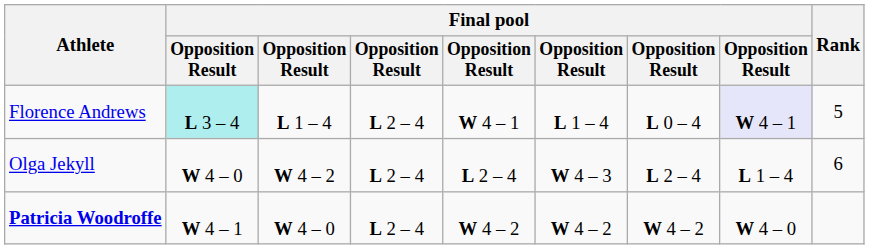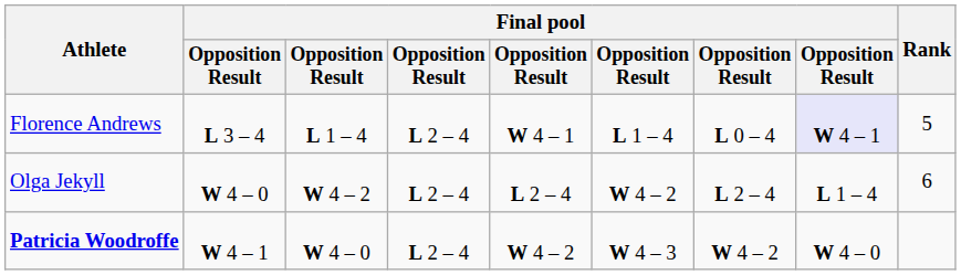 <table class=wikitable style="font-size:90%;text-align:center">
 <tr>
 <th rowspan="2">Athlete</th>
 <th colspan=7>Final pool</th>
 <th rowspan=2>Rank</th>
 </tr>
 <tr style="font-size:95%">
 <th>Opposition<br>Result</th>
 <th>Opposition<br>Result</th>
 <th>Opposition<br>Result</th>
 <th>Opposition<br>Result</th>
 <th>Opposition<br>Result</th>
 <th>Opposition<br>Result</th>
 <th>Opposition<br>Result</th>
 </tr>
 <tr>
 <td style="text-align:left;"><a href='#'>Florence Andrews</a></td>
-<td style="background: paleturquoise;"><br><strong>L</strong> 3 – 4</td>
+<td><br><strong>L</strong> 3 – 4</td>
 <td><br><strong>L</strong> 1 – 4</td>
 <td><br><strong>L</strong> 2 – 4</td>
 <td><br><strong>W</strong> 4 – 1</td>
 <td><br><strong>L</strong> 1 – 4</td>
 <td><br><strong>L</strong> 0 – 4</td>
 <td style="background: lavender;"><br><strong>W</strong> 4 – 1</td>
 <td>5</td>
 </tr>
 <tr>
 <td style="text-align:left;"><a href='#'>Olga Jekyll</a></td>
 <td><br><strong>W</strong> 4 – 0</td>
 <td><br><strong>W</strong> 4 – 2</td>
 <td><br><strong>L</strong> 2 – 4</td>
 <td><br><strong>L</strong> 2 – 4</td>
-<td><br><strong>W</strong> 4 – 3</td>
+<td><br><strong>W</strong> 4 – 2</td>
 <td><br><strong>L</strong> 2 – 4</td>
 <td><br><strong>L</strong> 1 – 4</td>
 <td>6</td>
 </tr>
 <tr>
 <td style="text-align:left;"><strong><a href='#'>Patricia Woodroffe</a></strong></td>
 <td><br><strong>W</strong> 4 – 1</td>
 <td><br><strong>W</strong> 4 – 0</td>
 <td><br><strong>L</strong> 2 – 4</td>
 <td><br><strong>W</strong> 4 – 2</td>
-<td><br><strong>W</strong> 4 – 2</td>
+<td><br><strong>W</strong> 4 – 3</td>
 <td><br><strong>W</strong> 4 – 2</td>
 <td><br><strong>W</strong> 4 – 0</td>
 <td></td>
 </tr>
 </table>
